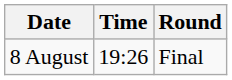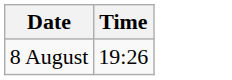 <table class="wikitable">
 <tr>
 <th>Date</th>
 <th>Time</th>
-<th>Round</th>
 </tr>
 <tr>
 <td>8 August</td>
 <td>19:26</td>
-<td>Final</td>
 </tr>
 </table>
